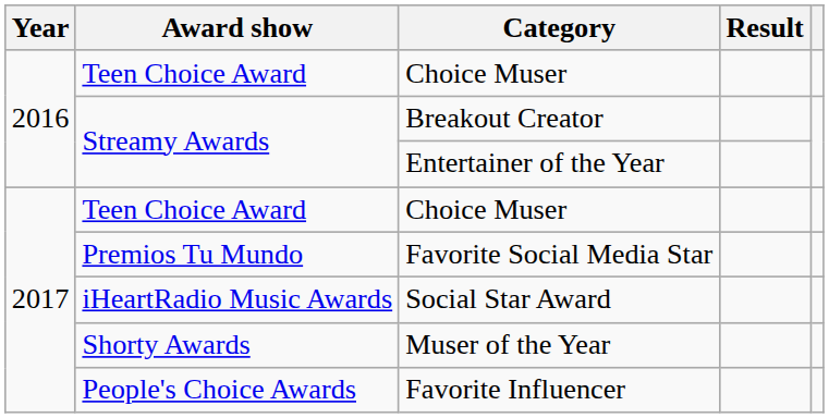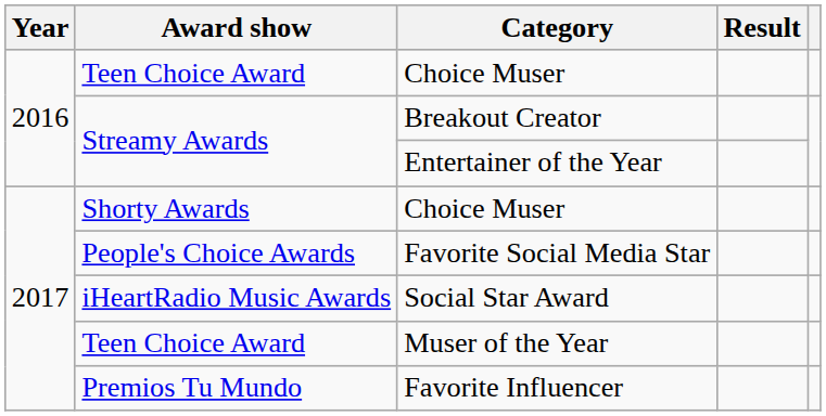 <table class="wikitable">
 <tr>
 <th>Year</th>
 <th>Award show</th>
 <th>Category</th>
 <th>Result</th>
 <th></th>
 </tr>
 <tr>
 <td rowspan="3">2016</td>
 <td><a href='#'>Teen Choice Award</a></td>
 <td>Choice Muser</td>
 <td></td>
 <td></td>
 </tr>
 <tr>
 <td rowspan="2"><a href='#'>Streamy Awards</a></td>
 <td>Breakout Creator</td>
 <td></td>
 <td rowspan="2"></td>
 </tr>
 <tr>
 <td>Entertainer of the Year</td>
 <td></td>
 </tr>
 <tr>
 <td rowspan="5">2017</td>
-<td><a href='#'>Teen Choice Award</a></td>
+<td><a href='#'>Shorty Awards</a></td>
 <td>Choice Muser</td>
 <td></td>
 <td></td>
 </tr>
 <tr>
-<td><a href='#'>Premios Tu Mundo</a></td>
+<td><a href='#'>People's Choice Awards</a></td>
 <td>Favorite Social Media Star</td>
 <td></td>
 <td></td>
 </tr>
 <tr>
 <td><a href='#'>iHeartRadio Music Awards</a></td>
 <td>Social Star Award</td>
 <td></td>
 <td></td>
 </tr>
 <tr>
-<td><a href='#'>Shorty Awards</a></td>
+<td><a href='#'>Teen Choice Award</a></td>
 <td>Muser of the Year</td>
 <td></td>
 <td></td>
 </tr>
 <tr>
-<td><a href='#'>People's Choice Awards</a></td>
+<td><a href='#'>Premios Tu Mundo</a></td>
 <td>Favorite Influencer</td>
 <td></td>
 <td></td>
 </tr>
 </table>
